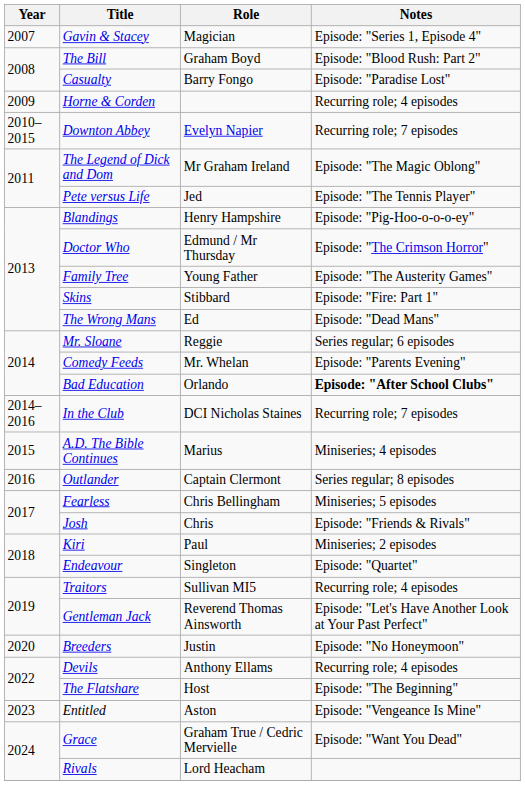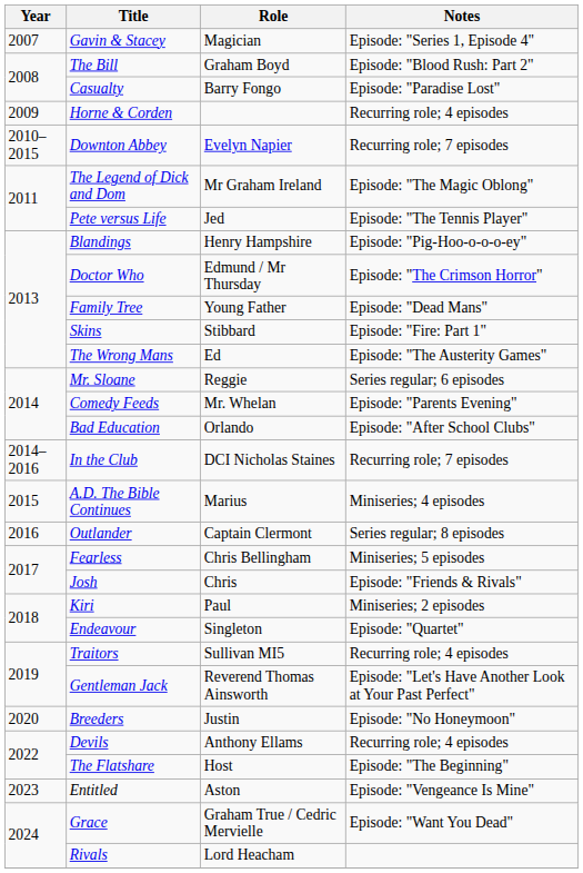 <table class="wikitable sortable">
 <tr>
 <th>Year</th>
 <th>Title</th>
 <th>Role</th>
 <th>Notes</th>
 </tr>
 <tr>
 <td>2007</td>
 <td><em><a href='#'>Gavin & Stacey</a></em></td>
 <td>Magician</td>
 <td>Episode: "Series 1, Episode 4"</td>
 </tr>
 <tr>
 <td rowspan="2">2008</td>
 <td><em><a href='#'>The Bill</a></em></td>
 <td>Graham Boyd</td>
 <td>Episode: "Blood Rush: Part 2"</td>
 </tr>
 <tr>
 <td><em><a href='#'>Casualty</a></em></td>
 <td>Barry Fongo</td>
 <td>Episode: "Paradise Lost"</td>
 </tr>
 <tr>
 <td>2009</td>
 <td><em><a href='#'>Horne & Corden</a></em></td>
 <td></td>
 <td>Recurring role; 4 episodes</td>
 </tr>
 <tr>
 <td>2010–2015</td>
 <td><em><a href='#'>Downton Abbey</a></em></td>
 <td><a href='#'>Evelyn Napier</a></td>
 <td>Recurring role; 7 episodes</td>
 </tr>
 <tr>
 <td rowspan="2">2011</td>
 <td><em><a href='#'>The Legend of Dick and Dom</a></em></td>
 <td>Mr Graham Ireland</td>
 <td>Episode: "The Magic Oblong"</td>
 </tr>
 <tr>
 <td><em><a href='#'>Pete versus Life</a></em></td>
 <td>Jed</td>
 <td>Episode: "The Tennis Player"</td>
 </tr>
 <tr>
 <td rowspan="5">2013</td>
 <td><em><a href='#'>Blandings</a></em></td>
 <td>Henry Hampshire</td>
 <td>Episode: "Pig-Hoo-o-o-o-ey"</td>
 </tr>
 <tr>
 <td><em><a href='#'>Doctor Who</a></em></td>
 <td>Edmund / Mr Thursday</td>
 <td>Episode: "<a href='#'>The Crimson Horror</a>"</td>
 </tr>
 <tr>
 <td><em><a href='#'>Family Tree</a></em></td>
 <td>Young Father</td>
-<td>Episode: "The Austerity Games"</td>
+<td>Episode: "Dead Mans"</td>
 </tr>
 <tr>
 <td><em><a href='#'>Skins</a></em></td>
 <td>Stibbard</td>
 <td>Episode: "Fire: Part 1"</td>
 </tr>
 <tr>
 <td><em><a href='#'>The Wrong Mans</a></em></td>
 <td>Ed</td>
-<td>Episode: "Dead Mans"</td>
+<td>Episode: "The Austerity Games"</td>
 </tr>
 <tr>
 <td rowspan="3">2014</td>
 <td><em><a href='#'>Mr. Sloane</a></em></td>
 <td>Reggie</td>
 <td>Series regular; 6 episodes</td>
 </tr>
 <tr>
 <td><em><a href='#'>Comedy Feeds</a></em></td>
 <td>Mr. Whelan</td>
 <td>Episode: "Parents Evening"</td>
 </tr>
 <tr>
 <td><em><a href='#'>Bad Education</a></em></td>
 <td>Orlando</td>
-<td><strong>Episode: "After School Clubs"</strong></td>
+<td>Episode: "After School Clubs"</td>
 </tr>
 <tr>
 <td>2014–2016</td>
 <td><em><a href='#'>In the Club</a></em></td>
 <td>DCI Nicholas Staines</td>
 <td>Recurring role; 7 episodes</td>
 </tr>
 <tr>
 <td>2015</td>
 <td><em><a href='#'>A.D. The Bible Continues</a></em></td>
 <td>Marius</td>
 <td>Miniseries; 4 episodes</td>
 </tr>
 <tr>
 <td>2016</td>
 <td><em><a href='#'>Outlander</a></em></td>
 <td>Captain Clermont</td>
 <td>Series regular; 8 episodes</td>
 </tr>
 <tr>
 <td rowspan="2">2017</td>
 <td><em><a href='#'>Fearless</a></em></td>
 <td>Chris Bellingham</td>
 <td>Miniseries; 5 episodes</td>
 </tr>
 <tr>
 <td><em><a href='#'>Josh</a></em></td>
 <td>Chris</td>
 <td>Episode: "Friends & Rivals"</td>
 </tr>
 <tr>
 <td rowspan="2">2018</td>
 <td><em><a href='#'>Kiri</a></em></td>
 <td>Paul</td>
 <td>Miniseries; 2 episodes</td>
 </tr>
 <tr>
 <td><em><a href='#'>Endeavour</a></em></td>
 <td>Singleton</td>
 <td>Episode: "Quartet"</td>
 </tr>
 <tr>
 <td rowspan="2">2019</td>
 <td><em><a href='#'>Traitors</a></em></td>
 <td>Sullivan MI5</td>
 <td>Recurring role; 4 episodes</td>
 </tr>
 <tr>
 <td><em><a href='#'>Gentleman Jack</a></em></td>
 <td>Reverend Thomas Ainsworth</td>
 <td>Episode: "Let's Have Another Look at Your Past Perfect"</td>
 </tr>
 <tr>
 <td>2020</td>
 <td><em><a href='#'>Breeders</a></em></td>
 <td>Justin</td>
 <td>Episode: "No Honeymoon"</td>
 </tr>
 <tr>
 <td rowspan="2">2022</td>
 <td><em><a href='#'>Devils</a></em></td>
 <td>Anthony Ellams</td>
 <td>Recurring role; 4 episodes</td>
 </tr>
 <tr>
 <td><em><a href='#'>The Flatshare</a></em></td>
 <td>Host</td>
 <td>Episode: "The Beginning"</td>
 </tr>
 <tr>
 <td>2023</td>
 <td><em>Entitled</em></td>
 <td>Aston</td>
 <td>Episode: "Vengeance Is Mine"</td>
 </tr>
 <tr>
 <td rowspan="2">2024</td>
 <td><em><a href='#'>Grace</a></em></td>
 <td>Graham True / Cedric Mervielle</td>
 <td>Episode: "Want You Dead"</td>
 </tr>
 <tr>
 <td><em><a href='#'>Rivals</a></em></td>
 <td>Lord Heacham</td>
 <td></td>
 </tr>
 <tr>
 </tr>
 </table>
